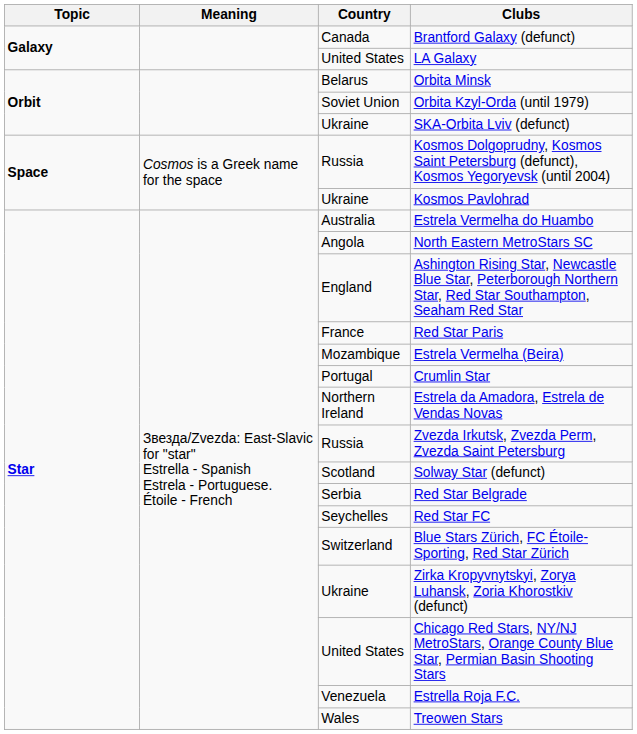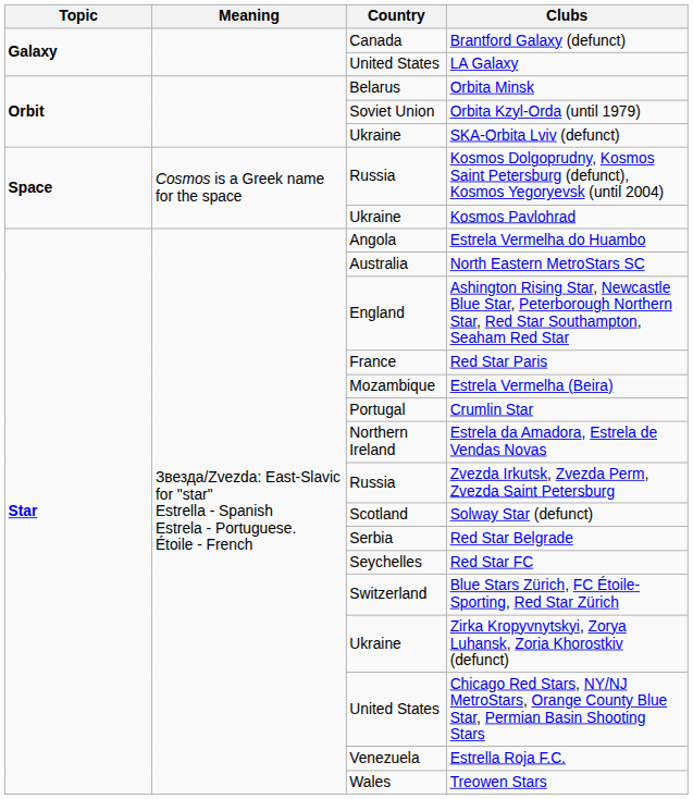 <table class="wikitable">
 <tr>
 <th width="150">Topic</th>
 <th width="200">Meaning</th>
 <th width="100">Country</th>
 <th width="250">Clubs</th>
 </tr>
 <tr>
 <td rowspan=2><strong>Galaxy</strong></td>
 <td rowspan=2></td>
 <td> Canada</td>
 <td><a href='#'>Brantford Galaxy</a> (defunct)</td>
 </tr>
 <tr>
 <td> United States</td>
 <td><a href='#'>LA Galaxy</a></td>
 </tr>
 <tr>
 <td rowspan=3><strong>Orbit</strong></td>
 <td rowspan=3></td>
 <td> Belarus</td>
 <td><a href='#'>Orbita Minsk</a></td>
 </tr>
 <tr>
 <td> Soviet Union</td>
 <td><a href='#'>Orbita Kzyl-Orda</a> (until 1979)</td>
 </tr>
 <tr>
 <td> Ukraine</td>
 <td><a href='#'>SKA-Orbita Lviv</a> (defunct)</td>
 </tr>
 <tr>
 <td rowspan=2><strong>Space</strong></td>
 <td rowspan=2><em>Cosmos</em> is a Greek name for the space</td>
 <td> Russia</td>
 <td><a href='#'>Kosmos Dolgoprudny</a>, <a href='#'>Kosmos Saint Petersburg</a> (defunct), <a href='#'>Kosmos Yegoryevsk</a> (until 2004)</td>
 </tr>
 <tr>
 <td> Ukraine</td>
 <td><a href='#'>Kosmos Pavlohrad</a></td>
 </tr>
 <tr>
 <td rowspan="16"><strong><a href='#'>Star</a></strong></td>
 <td rowspan="16">Звезда/Zvezda: East-Slavic for "star"<br>Estrella - Spanish<br>Estrela - Portuguese.<br>Étoile - French</td>
-<td> Australia</td>
+<td> Angola</td>
 <td><a href='#'>Estrela Vermelha do Huambo</a></td>
 </tr>
 <tr>
-<td> Angola</td>
+<td> Australia</td>
 <td><a href='#'>North Eastern MetroStars SC</a></td>
 </tr>
 <tr>
 <td> England</td>
 <td><a href='#'>Ashington Rising Star</a>, <a href='#'>Newcastle Blue Star</a>, <a href='#'>Peterborough Northern Star</a>, <a href='#'>Red Star Southampton</a>, <a href='#'>Seaham Red Star</a></td>
 </tr>
 <tr>
 <td> France</td>
 <td><a href='#'>Red Star Paris</a></td>
 </tr>
 <tr>
 <td> Mozambique</td>
 <td><a href='#'>Estrela Vermelha (Beira)</a></td>
 </tr>
 <tr>
 <td> Portugal</td>
 <td><a href='#'>Crumlin Star</a></td>
 </tr>
 <tr>
 <td> Northern Ireland</td>
 <td><a href='#'>Estrela da Amadora</a>, <a href='#'>Estrela de Vendas Novas</a></td>
 </tr>
 <tr>
 <td> Russia</td>
 <td><a href='#'>Zvezda Irkutsk</a>, <a href='#'>Zvezda Perm</a>, <a href='#'>Zvezda Saint Petersburg</a></td>
 </tr>
 <tr>
 <td> Scotland</td>
 <td><a href='#'>Solway Star</a> (defunct)</td>
 </tr>
 <tr>
 <td> Serbia</td>
 <td><a href='#'>Red Star Belgrade</a></td>
 </tr>
 <tr>
 <td> Seychelles</td>
 <td><a href='#'>Red Star FC</a></td>
 </tr>
 <tr>
 <td> Switzerland</td>
 <td><a href='#'>Blue Stars Zürich</a>, <a href='#'>FC Étoile-Sporting</a>, <a href='#'>Red Star Zürich</a></td>
 </tr>
 <tr>
 <td> Ukraine</td>
 <td><a href='#'>Zirka Kropyvnytskyi</a>, <a href='#'>Zorya Luhansk</a>, <a href='#'>Zoria Khorostkiv</a> (defunct)</td>
 </tr>
 <tr>
 <td> United States</td>
 <td><a href='#'>Chicago Red Stars</a>, <a href='#'>NY/NJ MetroStars</a>, <a href='#'>Orange County Blue Star</a>, <a href='#'>Permian Basin Shooting Stars</a></td>
 </tr>
 <tr>
 <td> Venezuela</td>
 <td><a href='#'>Estrella Roja F.C.</a></td>
 </tr>
 <tr>
 <td> Wales</td>
 <td><a href='#'>Treowen Stars</a></td>
 </tr>
 </table>
